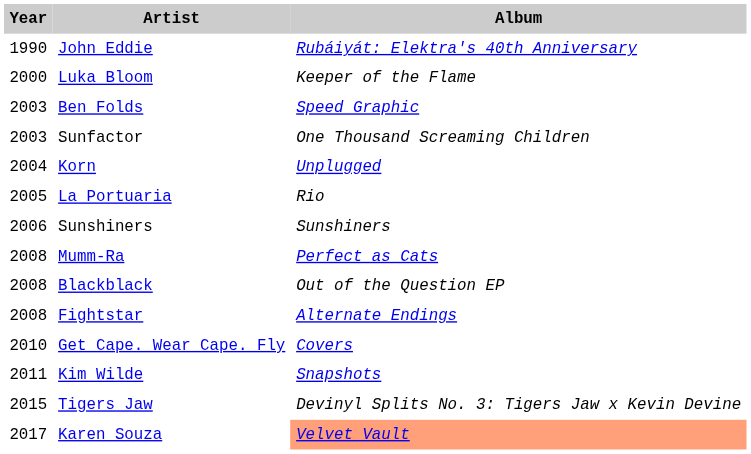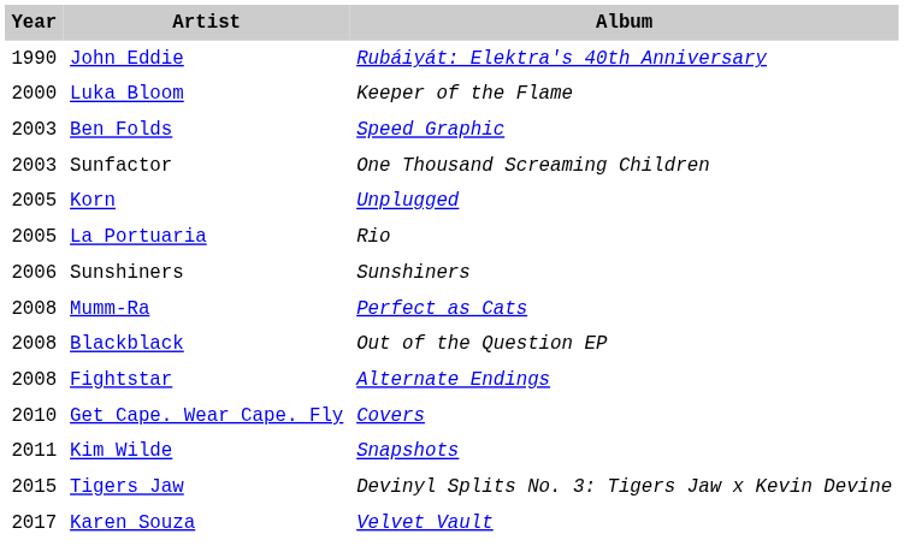 <table cellpadding="4" cellspacing="0" style="margin: 0 1em 1em 0; font-size: 90%;">
 <tr style="background:#ccc;">
 <th>Year</th>
 <th>Artist</th>
 <th>Album</th>
 </tr>
 <tr>
 <td>1990</td>
 <td><a href='#'>John Eddie</a></td>
 <td><em><a href='#'>Rubáiyát: Elektra's 40th Anniversary</a></em></td>
 </tr>
 <tr>
 <td>2000</td>
 <td><a href='#'>Luka Bloom</a></td>
 <td><em>Keeper of the Flame</em></td>
 </tr>
 <tr>
 <td>2003</td>
 <td><a href='#'>Ben Folds</a></td>
 <td><em><a href='#'>Speed Graphic</a></em></td>
 </tr>
 <tr>
 <td>2003</td>
 <td>Sunfactor</td>
 <td><em>One Thousand Screaming Children</em></td>
 </tr>
 <tr>
-<td>2004</td>
+<td>2005</td>
 <td><a href='#'>Korn</a></td>
 <td><em><a href='#'>Unplugged</a></em></td>
 </tr>
 <tr>
 <td>2005</td>
 <td><a href='#'>La Portuaria</a></td>
 <td><em>Rio</em></td>
 </tr>
 <tr>
 <td>2006</td>
 <td>Sunshiners</td>
 <td><em>Sunshiners</em></td>
 </tr>
 <tr>
 <td>2008</td>
 <td><a href='#'>Mumm-Ra</a></td>
 <td><em><a href='#'>Perfect as Cats</a></em></td>
 </tr>
 <tr>
 <td>2008</td>
 <td><a href='#'>Blackblack</a></td>
 <td><em>Out of the Question EP</em></td>
 </tr>
 <tr>
 <td>2008</td>
 <td><a href='#'>Fightstar</a></td>
 <td><em><a href='#'>Alternate Endings</a></em></td>
 </tr>
 <tr>
 <td>2010</td>
 <td><a href='#'>Get Cape. Wear Cape. Fly</a></td>
 <td><em><a href='#'>Covers</a></em></td>
 </tr>
 <tr>
 <td>2011</td>
 <td><a href='#'>Kim Wilde</a></td>
 <td><em><a href='#'>Snapshots</a></em></td>
 </tr>
 <tr>
 <td>2015</td>
 <td><a href='#'>Tigers Jaw</a></td>
 <td><em>Devinyl Splits No. 3: Tigers Jaw x Kevin Devine</em></td>
 </tr>
 <tr>
 <td>2017</td>
 <td><a href='#'>Karen Souza</a></td>
-<td style="background: lightsalmon;"><em><a href='#'>Velvet Vault</a></em></td>
+<td><em><a href='#'>Velvet Vault</a></em></td>
 </tr>
 </table>
